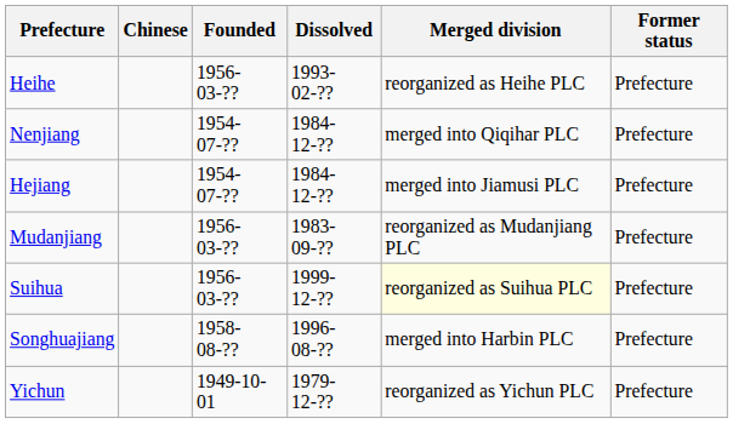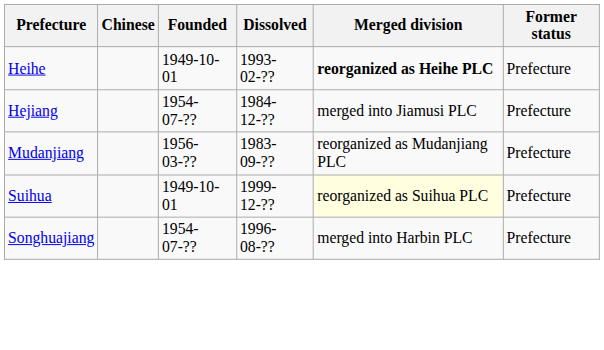 <table class="wikitable sortable">
 <tr>
 <th>Prefecture</th>
 <th>Chinese</th>
 <th>Founded</th>
 <th>Dissolved</th>
 <th>Merged division</th>
 <th>Former status</th>
 </tr>
 <tr>
 <td><a href='#'>Heihe</a></td>
 <td><span></span></td>
-<td>1956-03-??</td>
+<td>1949-10-01</td>
 <td>1993-02-??</td>
-<td>reorganized as Heihe PLC</td>
-<td>Prefecture</td>
-</tr>
-<tr>
-<td><a href='#'>Nenjiang</a></td>
-<td><span></span></td>
-<td>1954-07-??</td>
-<td>1984-12-??</td>
-<td>merged into Qiqihar PLC</td>
+<td><strong>reorganized as Heihe PLC</strong></td>
 <td>Prefecture</td>
 </tr>
 <tr>
 <td><a href='#'>Hejiang</a></td>
 <td><span></span></td>
 <td>1954-07-??</td>
 <td>1984-12-??</td>
 <td>merged into Jiamusi PLC</td>
 <td>Prefecture</td>
 </tr>
 <tr>
 <td><a href='#'>Mudanjiang</a></td>
 <td><span></span></td>
 <td>1956-03-??</td>
 <td>1983-09-??</td>
 <td>reorganized as Mudanjiang PLC</td>
 <td>Prefecture</td>
 </tr>
 <tr>
 <td><a href='#'>Suihua</a></td>
 <td><span></span></td>
-<td>1956-03-??</td>
+<td>1949-10-01</td>
 <td>1999-12-??</td>
 <td style="background: lightyellow;">reorganized as Suihua PLC</td>
 <td>Prefecture</td>
 </tr>
 <tr>
 <td><a href='#'>Songhuajiang</a></td>
 <td><span></span></td>
-<td>1958-08-??</td>
+<td>1954-07-??</td>
 <td>1996-08-??</td>
 <td>merged into Harbin PLC</td>
 <td>Prefecture</td>
 </tr>
-<tr>
-<td><a href='#'>Yichun</a></td>
-<td><span></span></td>
-<td>1949-10-01</td>
-<td>1979-12-??</td>
-<td>reorganized as Yichun PLC</td>
-<td>Prefecture</td>
-</tr>
 </table>
